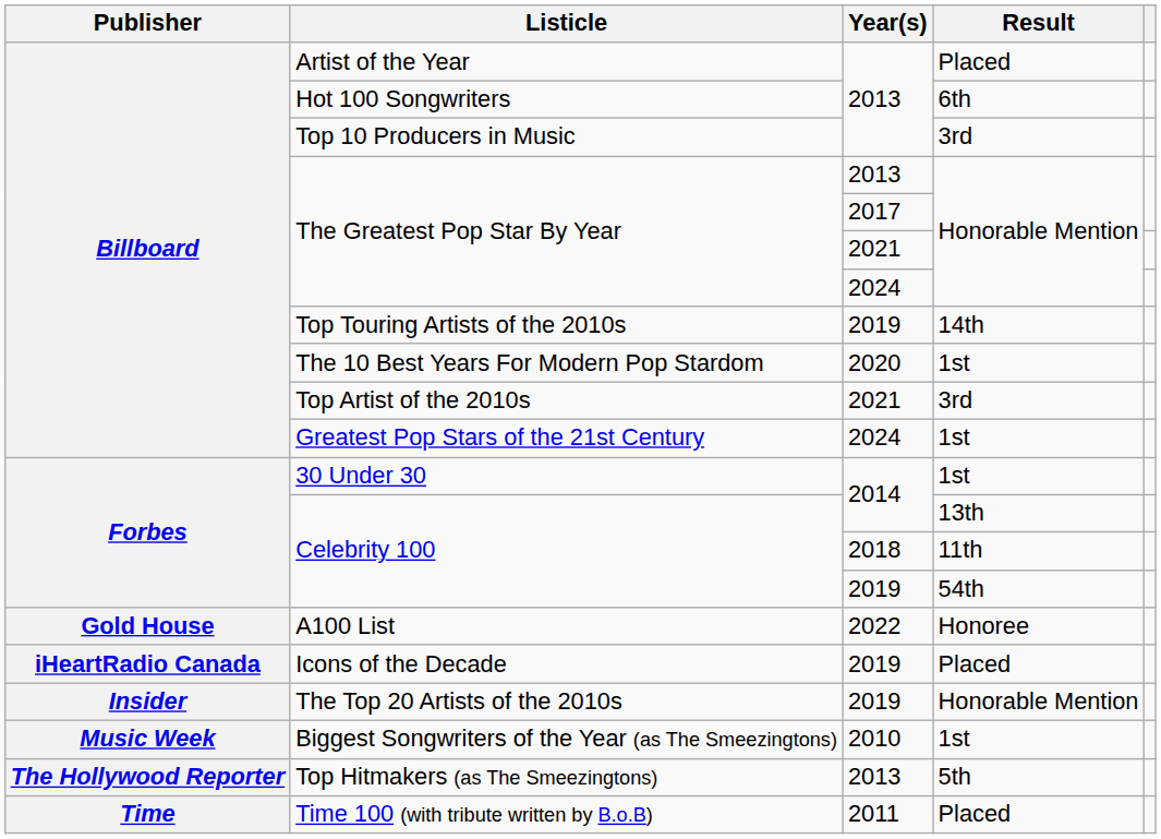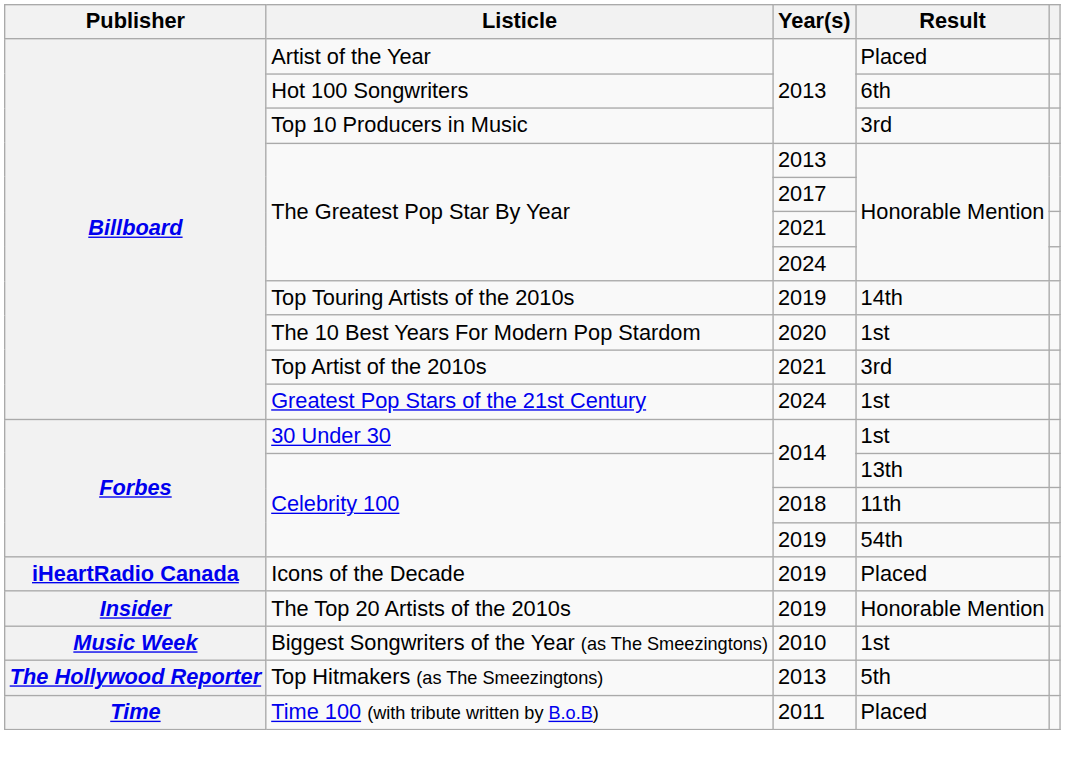 <table class="wikitable plainrowheaders sortable" style="margin-right: 0;">
 <tr>
 <th scope="col">Publisher</th>
 <th scope="col">Listicle</th>
 <th scope="col">Year(s)</th>
 <th scope="col">Result</th>
 <th scope="col" class="unsortable"></th>
 </tr>
 <tr>
 <th scope="row" rowspan="11"><em><a href='#'>Billboard</a></em></th>
 <td>Artist of the Year</td>
 <td rowspan="3">2013</td>
 <td>Placed</td>
 <td style="text-align:center;"></td>
 </tr>
 <tr>
 <td>Hot 100 Songwriters</td>
 <td>6th</td>
 <td style="text-align:center;"></td>
 </tr>
 <tr>
 <td>Top 10 Producers in Music </td>
 <td>3rd</td>
 <td style="text-align:center;"></td>
 </tr>
 <tr>
 <td rowspan="4">The Greatest Pop Star By Year</td>
 <td>2013</td>
 <td rowspan="4">Honorable Mention</td>
 <td rowspan="2" style="text-align:center;"></td>
 </tr>
 <tr>
 <td>2017</td>
 </tr>
 <tr>
 <td>2021</td>
 <td style="text-align:center;"></td>
 </tr>
 <tr>
 <td>2024</td>
 <td style="text-align:center;"></td>
 </tr>
 <tr>
 <td>Top Touring Artists of the 2010s</td>
 <td>2019</td>
 <td>14th</td>
 <td style="text-align:center;"></td>
 </tr>
 <tr>
 <td>The 10 Best Years For Modern Pop Stardom</td>
 <td>2020</td>
 <td>1st</td>
 <td style="text-align:center;"></td>
 </tr>
 <tr>
 <td>Top Artist of the 2010s</td>
 <td>2021</td>
 <td>3rd</td>
 <td style="text-align:center;"></td>
 </tr>
 <tr>
 <td><a href='#'>Greatest Pop Stars of the 21st Century</a></td>
 <td>2024</td>
 <td>1st</td>
 <td style="text-align:center;"></td>
 </tr>
 <tr>
 <th scope="row" rowspan="4"><em><a href='#'>Forbes</a></em></th>
 <td><a href='#'>30 Under 30</a></td>
 <td rowspan="2">2014</td>
 <td>1st</td>
 <td style="text-align:center;"></td>
 </tr>
 <tr>
 <td rowspan="3"><a href='#'>Celebrity 100</a></td>
 <td>13th</td>
 <td style="text-align:center;"></td>
 </tr>
 <tr>
 <td>2018</td>
 <td>11th</td>
 <td style="text-align:center;"></td>
 </tr>
 <tr>
 <td>2019</td>
 <td>54th</td>
 <td style="text-align:center;"></td>
 </tr>
 <tr>
-<th scope="row"><a href='#'>Gold House</a></th>
-<td>A100 List </td>
-<td>2022</td>
-<td>Honoree</td>
-<td style="text-align:center;"></td>
-</tr>
-<tr>
 <th scope="row"><a href='#'>iHeartRadio Canada</a></th>
 <td>Icons of the Decade</td>
 <td>2019</td>
 <td>Placed</td>
 <td style="text-align:center;"></td>
 </tr>
 <tr>
 <th scope="row"><em><a href='#'>Insider</a></em></th>
 <td>The Top 20 Artists of the 2010s</td>
 <td>2019</td>
 <td>Honorable Mention</td>
 <td style="text-align:center;"></td>
 </tr>
 <tr>
 <th scope="row"><em><a href='#'>Music Week</a></em></th>
 <td>Biggest Songwriters of the Year <small>(as The Smeezingtons)</small></td>
 <td>2010</td>
 <td>1st</td>
 <td style="text-align:center;"></td>
 </tr>
 <tr>
 <th scope="row"><em><a href='#'>The Hollywood Reporter</a></em></th>
 <td>Top Hitmakers <small>(as The Smeezingtons)</small></td>
 <td>2013</td>
 <td>5th</td>
 <td style="text-align:center;"></td>
 </tr>
 <tr>
 <th scope="row"><em><a href='#'>Time</a></em></th>
 <td><a href='#'>Time 100</a> <small>(with tribute written by <a href='#'>B.o.B</a>)</small></td>
 <td>2011</td>
 <td>Placed</td>
 <td style="text-align:center;"></td>
 </tr>
 </table>
